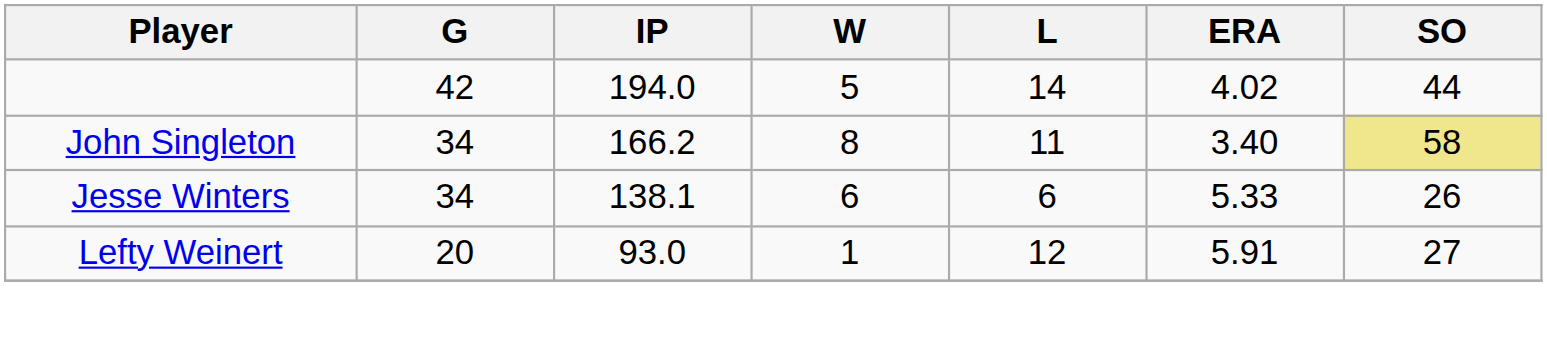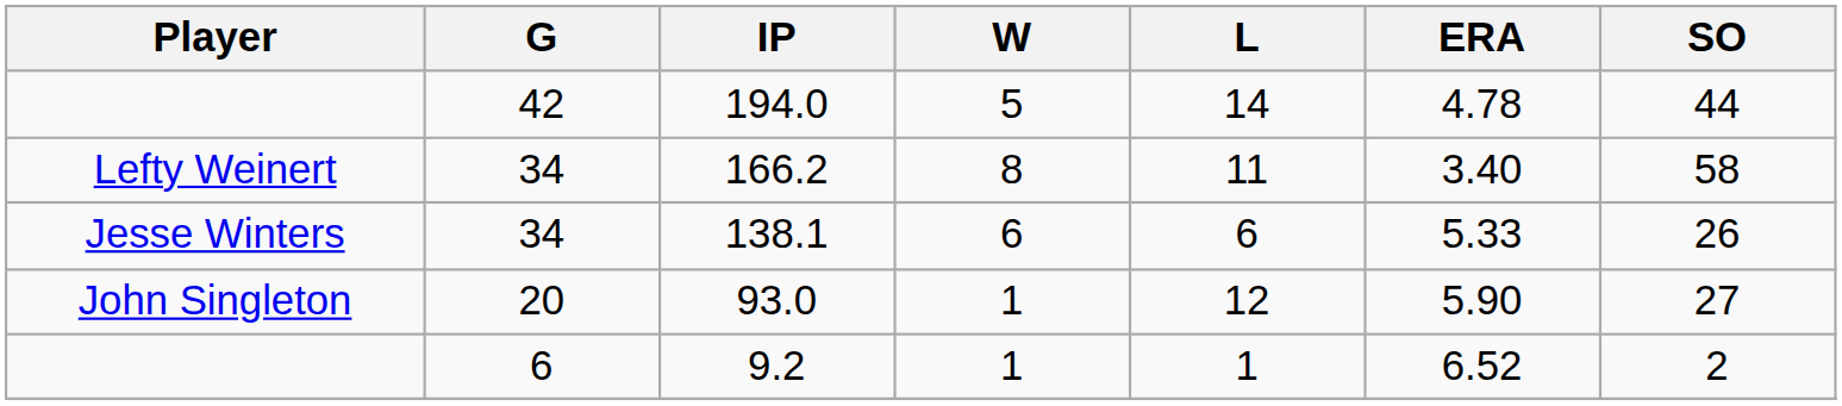 <table class="wikitable sortable">
 <tr>
 <th bgcolor="#DDDDFF" width="16%">Player</th>
 <th bgcolor="#DDDDFF" width="9%">G</th>
 <th bgcolor="#DDDDFF" width="9%">IP</th>
 <th bgcolor="#DDDDFF" width="9%">W</th>
 <th bgcolor="#DDDDFF" width="9%">L</th>
 <th bgcolor="#DDDDFF" width="9%">ERA</th>
 <th bgcolor="#DDDDFF" width="9%">SO</th>
 </tr>
 <tr align="center">
 <td></td>
 <td>42</td>
 <td>194.0</td>
 <td>5</td>
 <td>14</td>
-<td>4.02</td>
+<td>4.78</td>
 <td>44</td>
 </tr>
 <tr align="center">
-<td><a href='#'>John Singleton</a></td>
+<td><a href='#'>Lefty Weinert</a></td>
 <td>34</td>
 <td>166.2</td>
 <td>8</td>
 <td>11</td>
 <td>3.40</td>
-<td style="background: khaki;">58</td>
+<td>58</td>
 </tr>
 <tr align="center">
 <td><a href='#'>Jesse Winters</a></td>
 <td>34</td>
 <td>138.1</td>
 <td>6</td>
 <td>6</td>
 <td>5.33</td>
 <td>26</td>
 </tr>
 <tr align="center">
-<td><a href='#'>Lefty Weinert</a></td>
+<td><a href='#'>John Singleton</a></td>
 <td>20</td>
 <td>93.0</td>
 <td>1</td>
 <td>12</td>
-<td>5.91</td>
+<td>5.90</td>
 <td>27</td>
+</tr>
+<tr align="center">
+<td></td>
+<td>6</td>
+<td>9.2</td>
+<td>1</td>
+<td>1</td>
+<td>6.52</td>
+<td>2</td>
 </tr>
 <tr align="center">
 </tr>
 </table>
